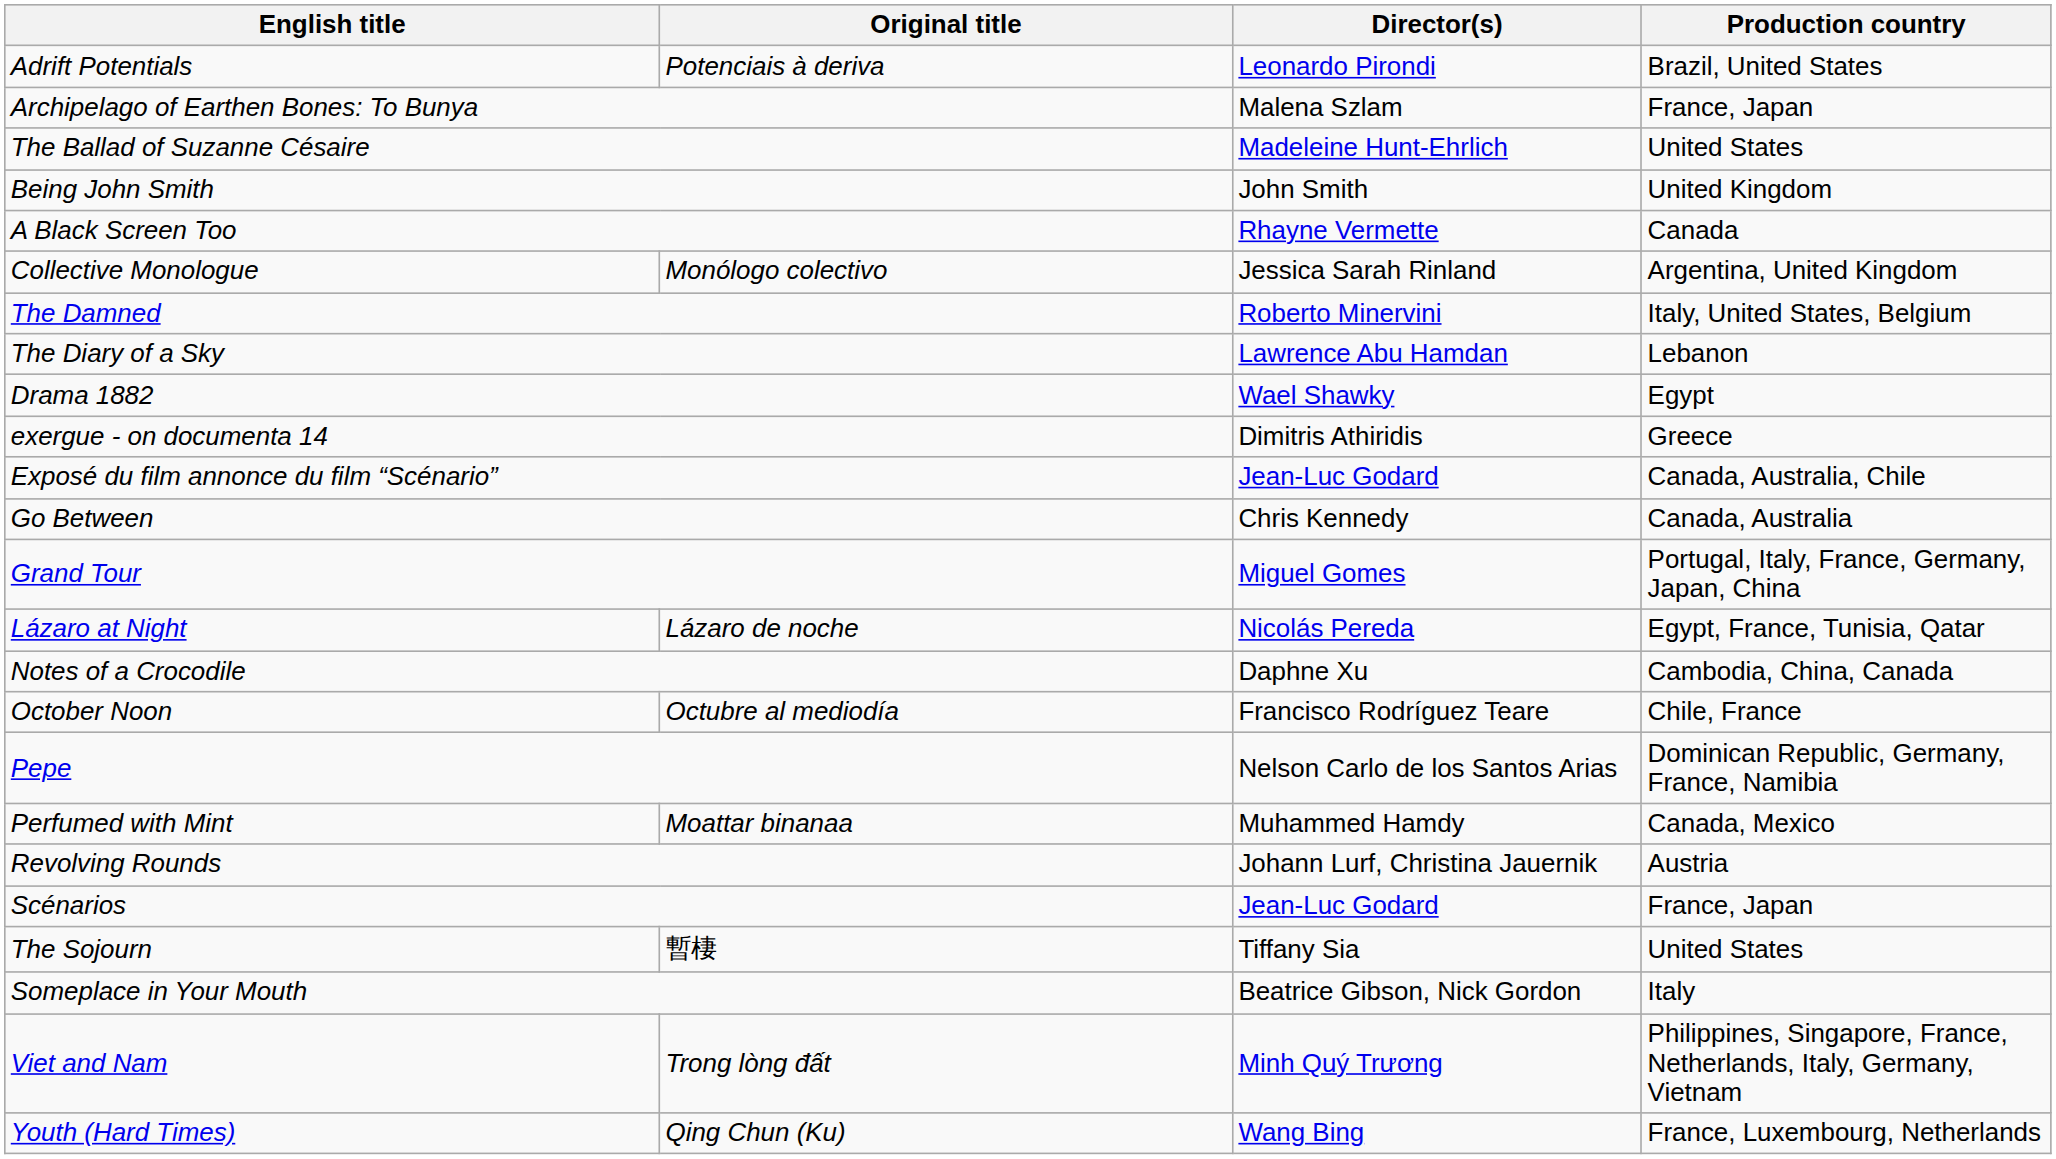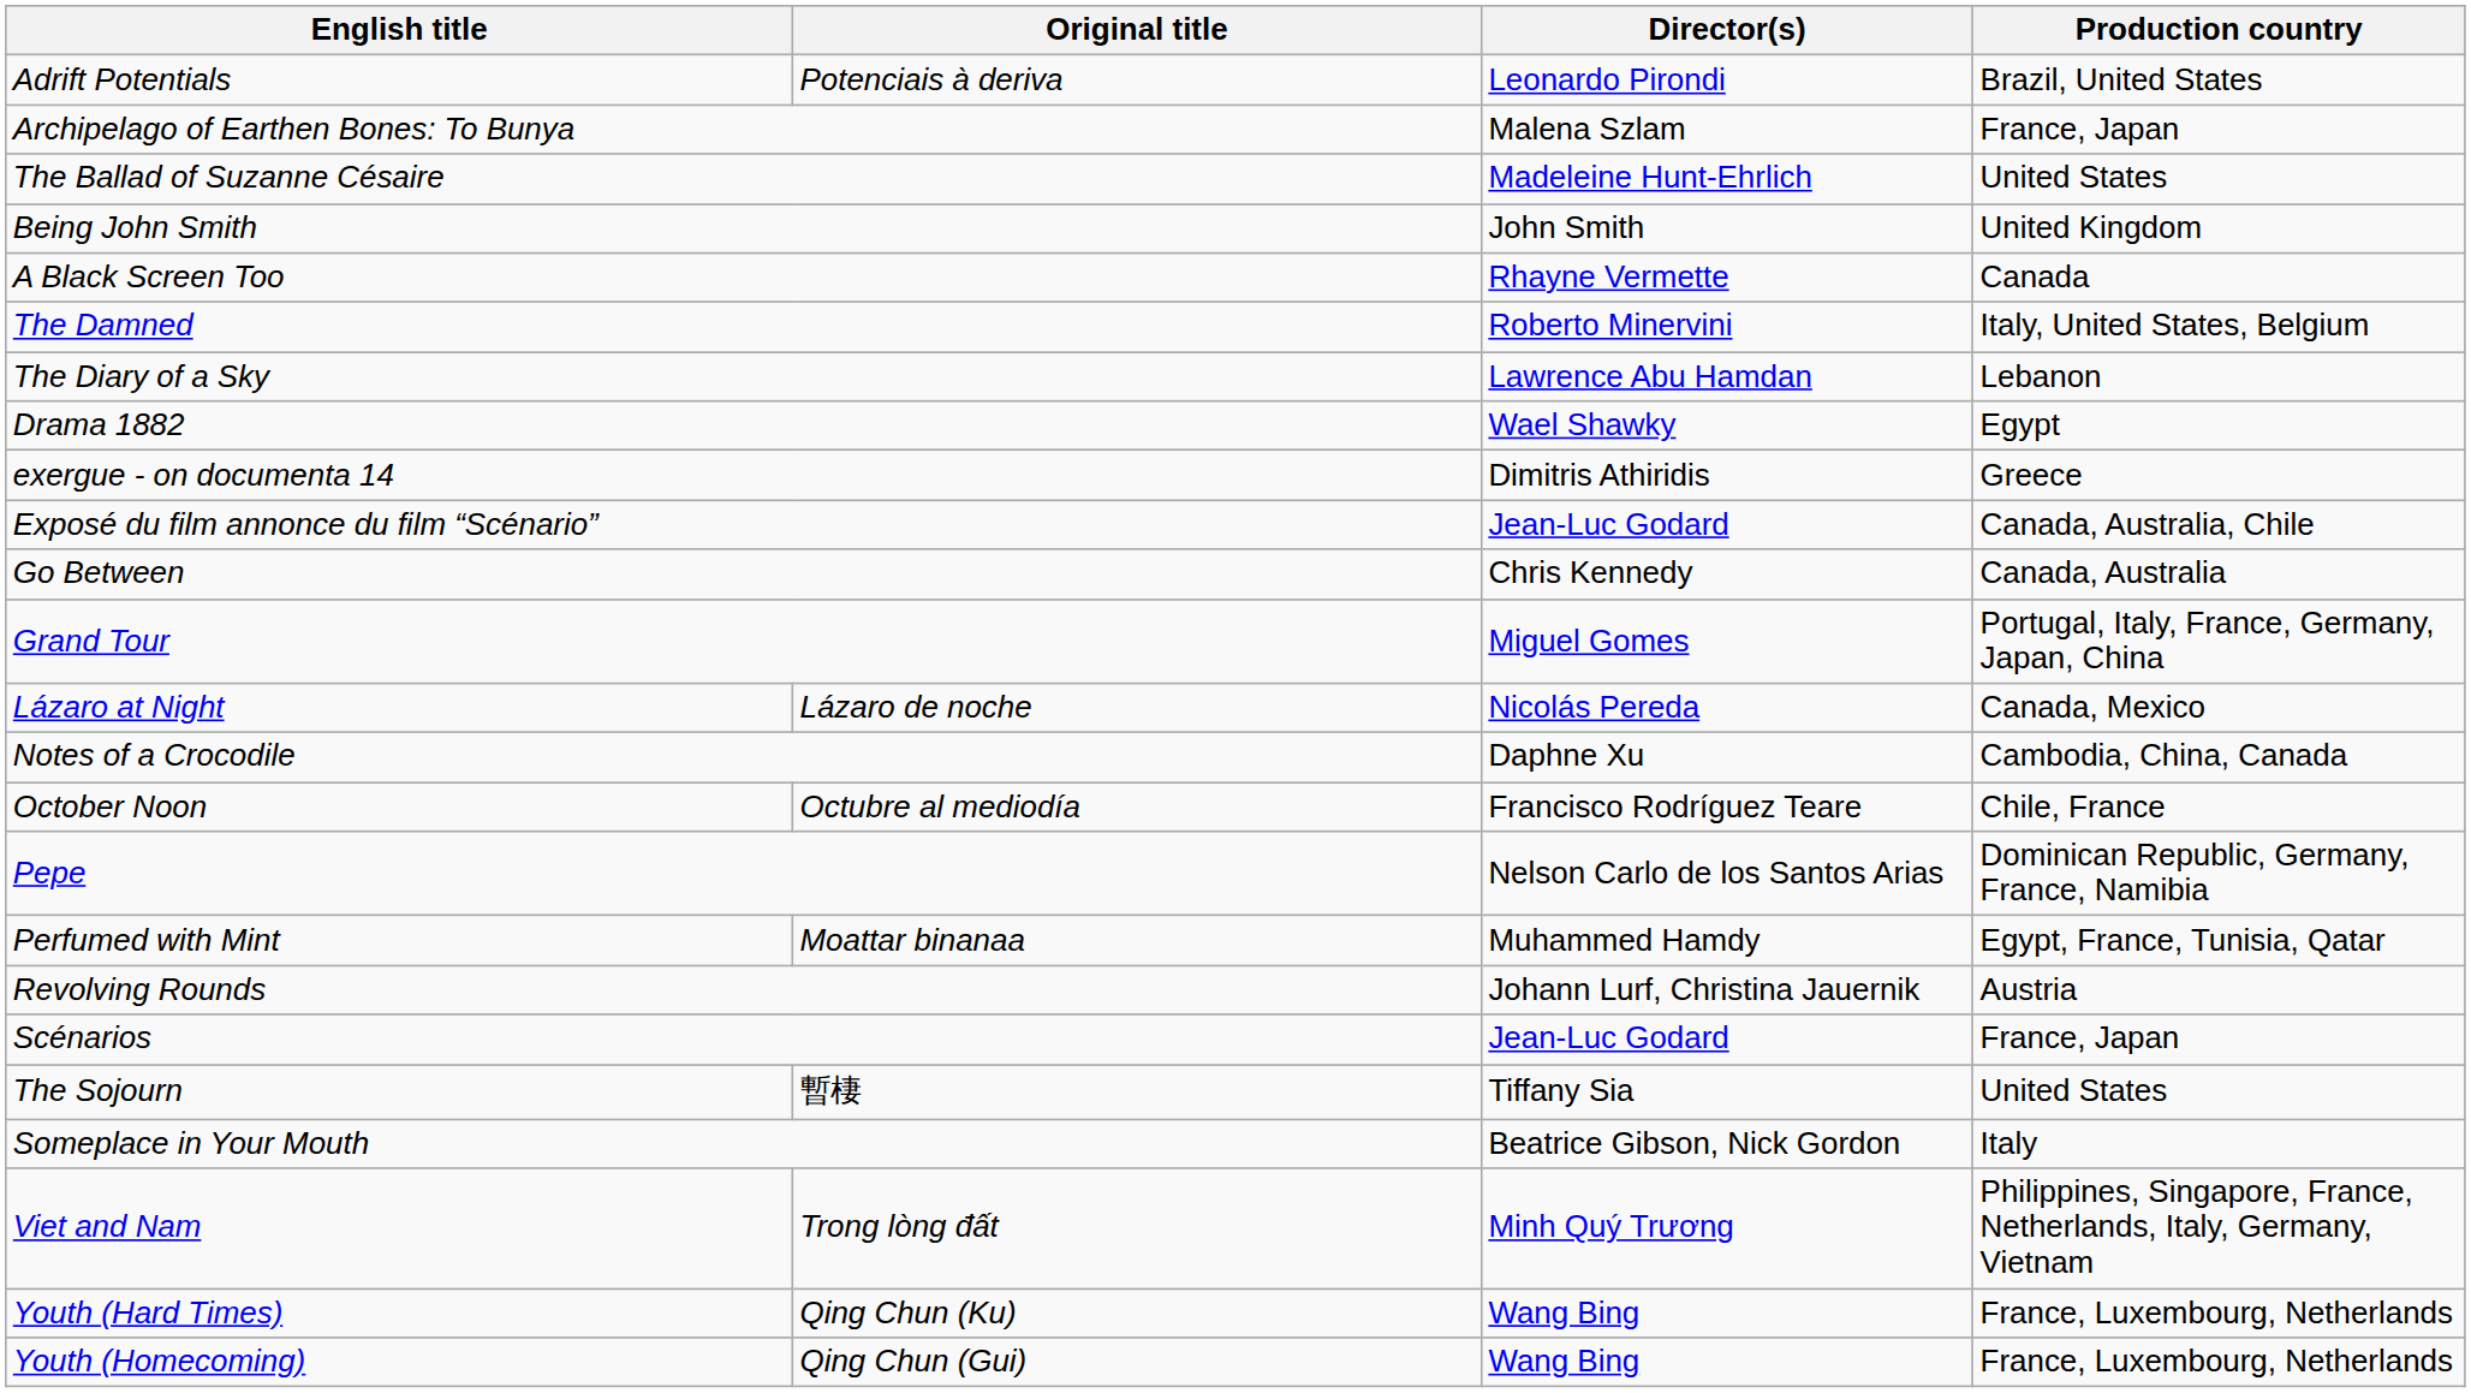 <table class="sortable wikitable" width="100%" cellpadding="5">
 <tr>
 <th scope="col" width="32%">English title</th>
 <th scope="col" width="28%">Original title</th>
 <th scope="col" width="20%">Director(s)</th>
 <th scope="col" width="20%">Production country</th>
 </tr>
 <tr>
 <td><em>Adrift Potentials</em></td>
 <td><em>Potenciais à deriva</em></td>
 <td><a href='#'>Leonardo Pirondi</a></td>
 <td>Brazil, United States</td>
 </tr>
 <tr>
 <td colspan=2><em>Archipelago of Earthen Bones: To Bunya</em></td>
 <td>Malena Szlam</td>
 <td>France, Japan</td>
 </tr>
 <tr>
 <td colspan=2><em>The Ballad of Suzanne Césaire </em></td>
 <td><a href='#'>Madeleine Hunt-Ehrlich</a></td>
 <td>United States</td>
 </tr>
 <tr>
 <td colspan=2><em>Being John Smith</em></td>
 <td>John Smith</td>
 <td>United Kingdom</td>
 </tr>
 <tr>
 <td colspan=2><em>A Black Screen Too</em></td>
 <td><a href='#'>Rhayne Vermette</a></td>
 <td>Canada</td>
-</tr>
-<tr>
-<td><em>Collective Monologue</em></td>
-<td><em>Monólogo colectivo</em></td>
-<td>Jessica Sarah Rinland</td>
-<td>Argentina, United Kingdom</td>
 </tr>
 <tr>
 <td colspan=2><em><a href='#'>The Damned</a></em></td>
 <td><a href='#'>Roberto Minervini</a></td>
 <td>Italy, United States, Belgium</td>
 </tr>
 <tr>
 <td colspan=2><em>The Diary of a Sky</em></td>
 <td><a href='#'>Lawrence Abu Hamdan</a></td>
 <td>Lebanon</td>
 </tr>
 <tr>
 <td colspan=2><em>Drama 1882</em></td>
 <td><a href='#'>Wael Shawky</a></td>
 <td>Egypt</td>
 </tr>
 <tr>
 <td colspan=2><em>exergue - on documenta 14</em></td>
 <td>Dimitris Athiridis</td>
 <td>Greece</td>
 </tr>
 <tr>
 <td colspan=2><em>Exposé du film annonce du film “Scénario”</em></td>
 <td><a href='#'>Jean-Luc Godard</a></td>
 <td>Canada, Australia, Chile</td>
 </tr>
 <tr>
 <td colspan=2><em>Go Between</em></td>
 <td>Chris Kennedy</td>
 <td>Canada, Australia</td>
 </tr>
 <tr>
 <td colspan=2><em><a href='#'>Grand Tour</a></em></td>
 <td><a href='#'>Miguel Gomes</a></td>
 <td>Portugal, Italy, France, Germany, Japan, China</td>
 </tr>
 <tr>
 <td><em><a href='#'>Lázaro at Night</a></em></td>
 <td><em>Lázaro de noche</em></td>
 <td><a href='#'>Nicolás Pereda</a></td>
-<td>Egypt, France, Tunisia, Qatar</td>
+<td>Canada, Mexico</td>
 </tr>
 <tr>
 <td colspan=2><em>Notes of a Crocodile</em></td>
 <td>Daphne Xu</td>
 <td>Cambodia, China, Canada</td>
 </tr>
 <tr>
 <td><em>October Noon</em></td>
 <td><em>Octubre al mediodía</em></td>
 <td>Francisco Rodríguez Teare</td>
 <td>Chile, France</td>
 </tr>
 <tr>
 <td colspan=2><em><a href='#'>Pepe</a></em></td>
 <td>Nelson Carlo de los Santos Arias</td>
 <td>Dominican Republic, Germany, France, Namibia</td>
 </tr>
 <tr>
 <td><em>Perfumed with Mint</em></td>
 <td><em>Moattar binanaa</em></td>
 <td>Muhammed Hamdy</td>
-<td>Canada, Mexico</td>
+<td>Egypt, France, Tunisia, Qatar</td>
 </tr>
 <tr>
 <td colspan=2><em>Revolving Rounds</em></td>
 <td>Johann Lurf, Christina Jauernik</td>
 <td>Austria</td>
 </tr>
 <tr>
 <td colspan=2><em>Scénarios</em></td>
 <td><a href='#'>Jean-Luc Godard</a></td>
 <td>France, Japan</td>
 </tr>
 <tr>
 <td><em>The Sojourn</em></td>
 <td>暫棲</td>
 <td>Tiffany Sia</td>
 <td>United States</td>
 </tr>
 <tr>
 <td colspan=2><em>Someplace in Your Mouth</em></td>
 <td>Beatrice Gibson, Nick Gordon</td>
 <td>Italy</td>
 </tr>
 <tr>
 <td><em><a href='#'>Viet and Nam</a></em></td>
 <td><em>Trong lòng đất</em></td>
 <td><a href='#'>Minh Quý Trương</a></td>
 <td>Philippines, Singapore, France, Netherlands, Italy, Germany, Vietnam</td>
 </tr>
 <tr>
 <td><em><a href='#'>Youth (Hard Times)</a></em></td>
 <td><em>Qing Chun (Ku)</em></td>
 <td><a href='#'>Wang Bing</a></td>
 <td>France, Luxembourg, Netherlands</td>
 </tr>
+<tr>
+<td><em><a href='#'>Youth (Homecoming)</a></em></td>
+<td><em>Qing Chun (Gui)</em></td>
+<td><a href='#'>Wang Bing</a></td>
+<td>France, Luxembourg, Netherlands</td>
+</tr>
 </table>
